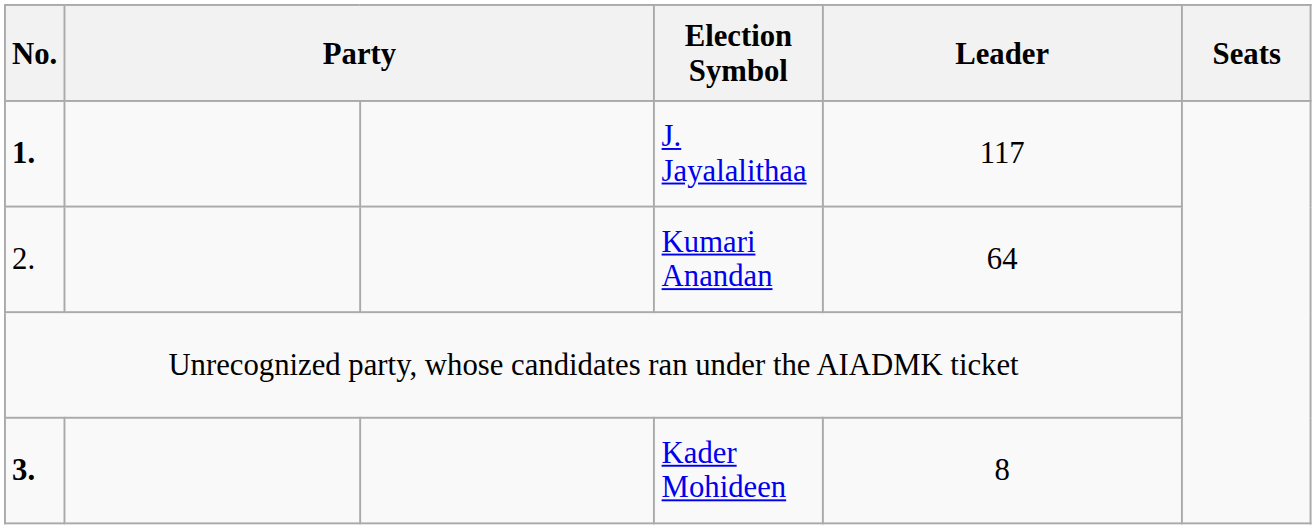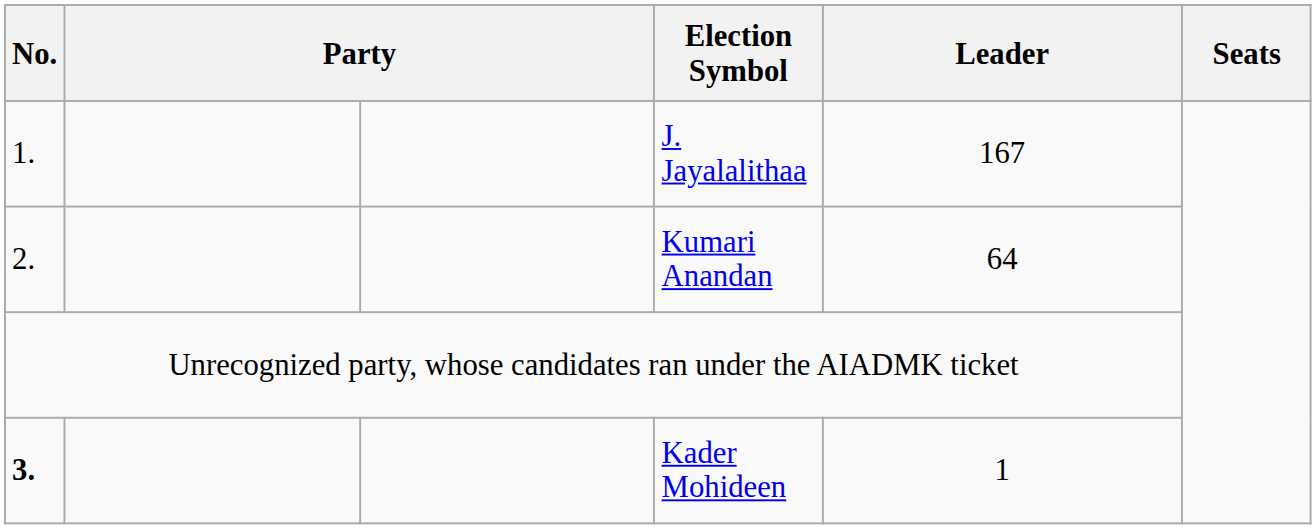 <table class="wikitable">
 <tr style="height: 50px;">
 <th>No.</th>
 <th scope="col" style="width:300px;" colspan="2">Party</th>
 <th scope="col" style="width:80px;">Election Symbol</th>
 <th scope="col" style="width:180px;">Leader</th>
 <th scope="col" style="width:60px;">Seats</th>
 </tr>
 <tr style="height: 55px;">
-<td><strong>1.</strong></td>
+<td>1.</td>
 <td></td>
 <td style="text-align:center;"></td>
 <td><a href='#'>J. Jayalalithaa</a></td>
-<td style="text-align:center;">117</td>
+<td style="text-align:center;">167</td>
 </tr>
 <tr style="height: 55px;">
 <td>2.</td>
 <td></td>
 <td style="text-align:center;"></td>
 <td><a href='#'>Kumari Anandan</a></td>
 <td style="text-align:center;">64</td>
 </tr>
 <tr style="height: 55px;">
 <td colspan="5" style="text-align:center;">Unrecognized party, whose candidates ran under the AIADMK ticket</td>
 </tr>
 <tr style="height: 55px;">
 <td><strong>3.</strong></td>
 <td></td>
 <td style="text-align:center;"></td>
 <td><a href='#'>Kader Mohideen</a></td>
-<td style="text-align:center;">8</td>
+<td style="text-align:center;">1</td>
 </tr>
 </table>
